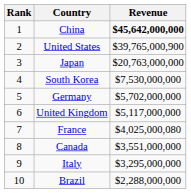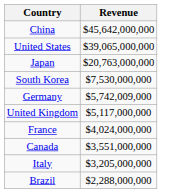 <table class="wikitable sortable" style="text-align:center">
 <tr>
-<th>Rank</th>
 <th>Country</th>
 <th>Revenue</th>
 </tr>
 <tr>
-<td>1</td>
 <td><a href='#'>China</a></td>
-<td><strong>$45,642,000,000</strong></td>
+<td>$45,642,000,000</td>
 </tr>
 <tr>
-<td>2</td>
 <td><a href='#'>United States</a></td>
-<td>$39,765,000,900</td>
+<td>$39,065,000,000</td>
 </tr>
 <tr>
-<td>3</td>
 <td><a href='#'>Japan</a></td>
 <td>$20,763,000,000</td>
 </tr>
 <tr>
-<td>4</td>
 <td><a href='#'>South Korea</a></td>
 <td>$7,530,000,000</td>
 </tr>
 <tr>
-<td>5</td>
 <td><a href='#'>Germany</a></td>
-<td>$5,702,000,000</td>
+<td>$5,742,009,000</td>
 </tr>
 <tr>
-<td>6</td>
 <td><a href='#'>United Kingdom</a></td>
 <td>$5,117,000,000</td>
 </tr>
 <tr>
-<td>7</td>
 <td><a href='#'>France</a></td>
-<td>$4,025,000,080</td>
+<td>$4,024,000,000</td>
 </tr>
 <tr>
-<td>8</td>
 <td><a href='#'>Canada</a></td>
 <td>$3,551,000,000</td>
 </tr>
 <tr>
-<td>9</td>
 <td><a href='#'>Italy</a></td>
-<td>$3,295,000,000</td>
+<td>$3,205,000,000</td>
 </tr>
 <tr>
-<td>10</td>
 <td><a href='#'>Brazil</a></td>
 <td>$2,288,000,000</td>
 </tr>
 </table>
